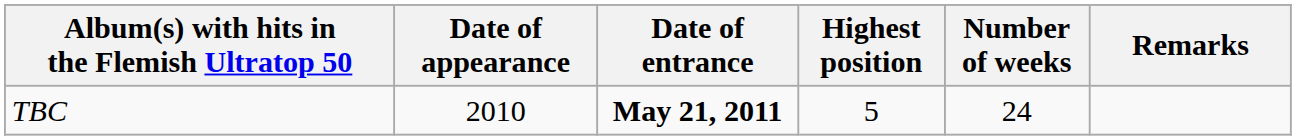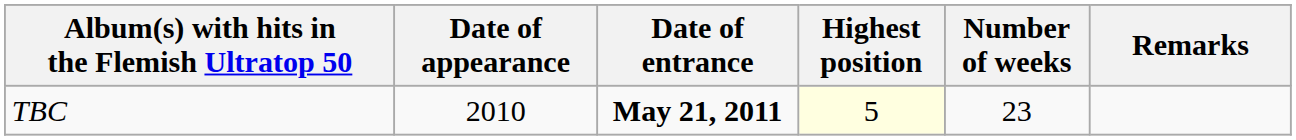 <table class="wikitable" style="text-align: center">
 <tr>
 <th style="width:200px;">Album(s) with hits in<br> the Flemish <a href='#'>Ultratop 50</a></th>
 <th style="width:100px;">Date of<br>appearance</th>
 <th style="width:100px;">Date of<br>entrance</th>
 <th style="width:70px;">Highest<br>position</th>
 <th style="width:70px;">Number<br>of weeks</th>
 <th style="width:100px;">Remarks</th>
 </tr>
 <tr>
 <td align="left"><em>TBC</em></td>
 <td>2010</td>
 <td><strong>May 21, 2011</strong></td>
-<td>5</td>
-<td>24</td>
+<td style="background: lightyellow;">5</td>
+<td>23</td>
 <td></td>
 </tr>
 </table>
